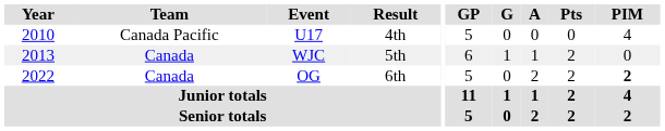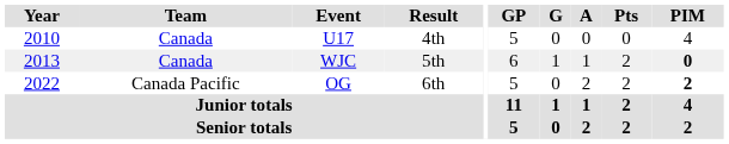 <table border="0" cellpadding="1" cellspacing="0" ID="Table3" style="text-align:center; width:40em">
 <tr ALIGN="center" bgcolor="#e0e0e0">
 <th>Year</th>
 <th>Team</th>
 <th>Event</th>
 <th>Result</th>
 <th rowspan="99" bgcolor="#ffffff"></th>
 <th>GP</th>
 <th>G</th>
 <th>A</th>
 <th>Pts</th>
 <th>PIM</th>
 </tr>
 <tr>
 <td><a href='#'>2010</a></td>
-<td>Canada Pacific</td>
+<td><a href='#'>Canada</a></td>
 <td><a href='#'>U17</a></td>
 <td>4th</td>
 <td>5</td>
 <td>0</td>
 <td>0</td>
 <td>0</td>
 <td>4</td>
 </tr>
 <tr bgcolor="#f0f0f0">
 <td><a href='#'>2013</a></td>
 <td><a href='#'>Canada</a></td>
 <td><a href='#'>WJC</a></td>
 <td>5th</td>
 <td>6</td>
 <td>1</td>
 <td>1</td>
 <td>2</td>
-<td>0</td>
+<td><strong>0</strong></td>
 </tr>
 <tr>
 <td><a href='#'>2022</a></td>
-<td><a href='#'>Canada</a></td>
+<td>Canada Pacific</td>
 <td><a href='#'>OG</a></td>
 <td>6th</td>
 <td>5</td>
 <td>0</td>
 <td>2</td>
 <td>2</td>
 <td><strong>2</strong></td>
 </tr>
 <tr bgcolor="#e0e0e0">
 <th colspan=4>Junior totals</th>
 <th>11</th>
 <th>1</th>
 <th>1</th>
 <th>2</th>
 <th>4</th>
 </tr>
 <tr bgcolor="#e0e0e0">
 <th colspan=4>Senior totals</th>
 <th>5</th>
 <th>0</th>
 <th>2</th>
 <th>2</th>
 <th>2</th>
 </tr>
 </table>
